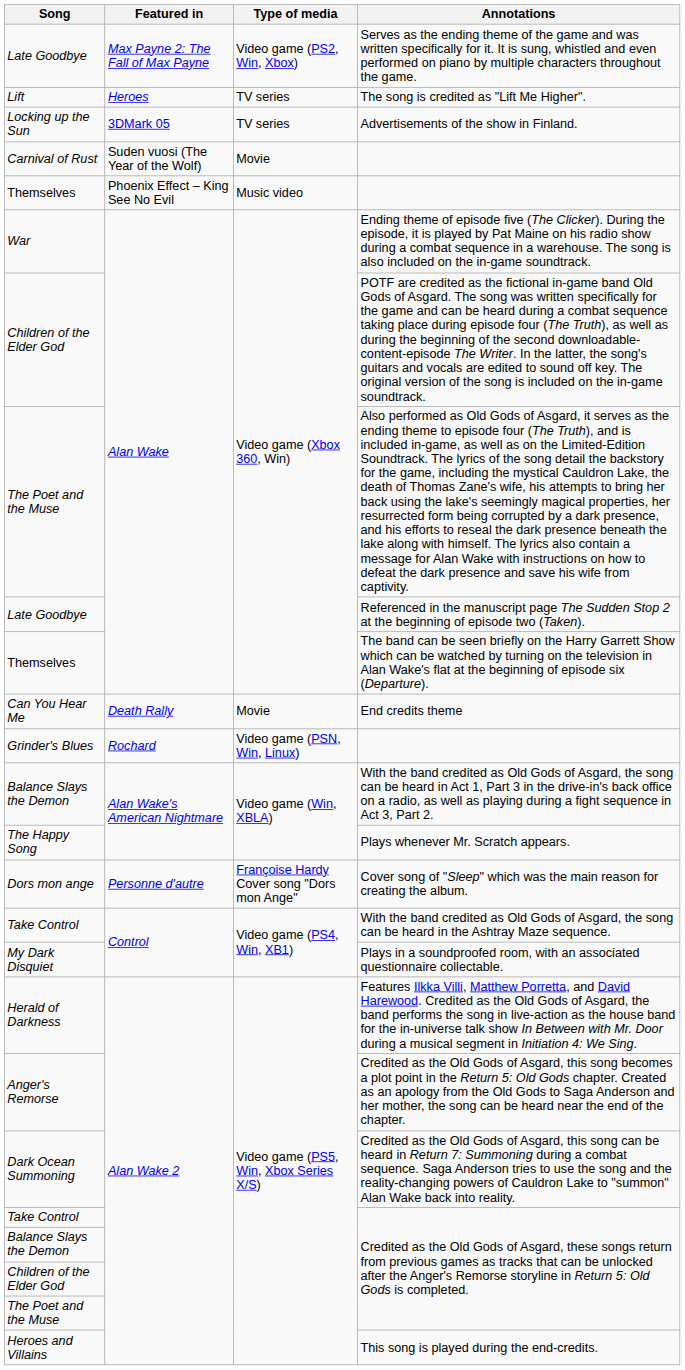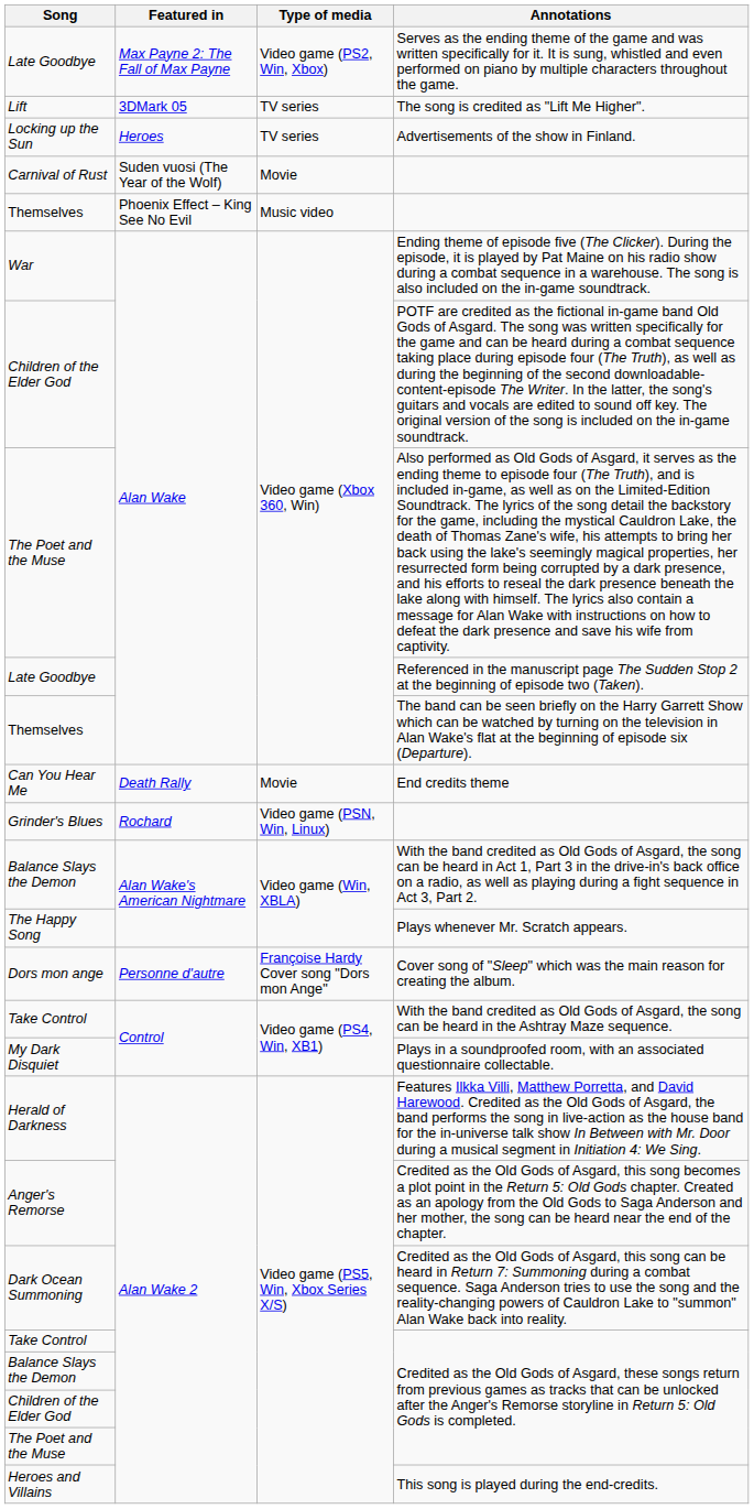 <table class="wikitable">
 <tr>
 <th width=120>Song</th>
 <th width=155>Featured in</th>
 <th width=150>Type of media</th>
 <th width=400>Annotations</th>
 </tr>
 <tr>
 <td><em>Late Goodbye</em></td>
 <td><em><a href='#'>Max Payne 2: The Fall of Max Payne</a></em></td>
 <td>Video game  (<a href='#'>PS2</a>, <a href='#'>Win</a>, <a href='#'>Xbox</a>)</td>
 <td>Serves as the ending theme of the game and was written specifically for it. It is sung, whistled and even performed on piano by multiple characters throughout the game.</td>
 </tr>
 <tr>
 <td><em>Lift</em></td>
-<td><em><a href='#'>Heroes</a></em></td>
+<td><a href='#'>3DMark 05</a></td>
 <td>TV series</td>
 <td>The song is credited as "Lift Me Higher".</td>
 </tr>
 <tr>
 <td><em>Locking up the Sun</em></td>
-<td><a href='#'>3DMark 05</a></td>
+<td><em><a href='#'>Heroes</a></em></td>
 <td>TV series</td>
 <td>Advertisements of the show in Finland.</td>
 </tr>
 <tr>
 <td><em>Carnival of Rust</em></td>
 <td>Suden vuosi (The Year of the Wolf)</td>
 <td>Movie</td>
 </tr>
 <tr>
 <td>Themselves</td>
 <td>Phoenix Effect – King See No Evil</td>
 <td>Music video</td>
 <td></td>
 </tr>
 <tr>
 <td><em>War</em></td>
 <td rowspan="5"><em><a href='#'>Alan Wake</a></em></td>
 <td rowspan="5">Video game (<a href='#'>Xbox 360</a>, Win)</td>
 <td>Ending theme of episode five (<em>The Clicker</em>). During the episode, it is played by Pat Maine on his radio show during a combat sequence in a warehouse. The song is also included on the in-game soundtrack.</td>
 </tr>
 <tr>
 <td><em>Children of the Elder God</em></td>
 <td>POTF are credited as the fictional in-game band Old Gods of Asgard. The song was written specifically for the game and can be heard during a combat sequence taking place during episode four (<em>The Truth</em>), as well as during the beginning of the second downloadable-content-episode <em>The Writer</em>. In the latter, the song's guitars and vocals are edited to sound off key. The original version of the song is included on the in-game soundtrack.</td>
 </tr>
 <tr>
 <td><em>The Poet and the Muse</em></td>
 <td>Also performed as Old Gods of Asgard, it serves as the ending theme to episode four (<em>The Truth</em>), and is included in-game, as well as on the Limited-Edition Soundtrack. The lyrics of the song detail the backstory for the game, including the mystical Cauldron Lake, the death of Thomas Zane's wife, his attempts to bring her back using the lake's seemingly magical properties, her resurrected form being corrupted by a dark presence, and his efforts to reseal the dark presence beneath the lake along with himself. The lyrics also contain a message for Alan Wake with instructions on how to defeat the dark presence and save his wife from captivity.</td>
 </tr>
 <tr>
 <td><em>Late Goodbye</em></td>
 <td>Referenced in the manuscript page <em>The Sudden Stop 2</em> at the beginning of episode two (<em>Taken</em>).</td>
 </tr>
 <tr>
 <td>Themselves</td>
 <td>The band can be seen briefly on the Harry Garrett Show which can be watched by turning on the television in Alan Wake's flat at the beginning of episode six (<em>Departure</em>).</td>
 </tr>
 <tr>
 <td><em>Can You Hear Me</em></td>
 <td><em><a href='#'>Death Rally</a></em></td>
 <td>Movie</td>
 <td>End credits theme</td>
 </tr>
 <tr>
 <td><em>Grinder's Blues</em></td>
 <td><em><a href='#'>Rochard</a></em></td>
 <td>Video game (<a href='#'>PSN</a>, <a href='#'>Win</a>, <a href='#'>Linux</a>)</td>
 </tr>
 <tr>
 <td><em>Balance Slays the Demon</em></td>
 <td rowspan="2"><em><a href='#'>Alan Wake's American Nightmare</a></em></td>
 <td rowspan="2">Video game (<a href='#'>Win</a>, <a href='#'>XBLA</a>)</td>
 <td>With the band credited as Old Gods of Asgard, the song can be heard in Act 1, Part 3 in the drive-in's back office on a radio, as well as playing during a fight sequence in Act 3, Part 2.</td>
 </tr>
 <tr>
 <td><em>The Happy Song</em></td>
 <td>Plays whenever Mr. Scratch appears.</td>
 </tr>
 <tr>
 <td><em>Dors mon ange</em></td>
 <td><em><a href='#'>Personne d'autre</a></em></td>
 <td><a href='#'>Françoise Hardy</a> Cover song "Dors mon Ange"</td>
 <td>Cover song of "<em>Sleep</em>" which was the main reason for creating the album.</td>
 </tr>
 <tr>
 <td><em>Take Control</em></td>
 <td rowspan="2"><em><a href='#'>Control</a></em></td>
 <td rowspan="2">Video game (<a href='#'>PS4</a>, <a href='#'>Win</a>, <a href='#'>XB1</a>)</td>
 <td>With the band credited as Old Gods of Asgard, the song can be heard in the Ashtray Maze sequence.</td>
 </tr>
 <tr>
 <td><em>My Dark Disquiet</em></td>
 <td>Plays in a soundproofed room, with an associated questionnaire collectable.</td>
 </tr>
 <tr>
 <td><em>Herald of Darkness</em></td>
 <td rowspan="8"><em><a href='#'>Alan Wake 2</a></em></td>
 <td rowspan="8">Video game (<a href='#'>PS5</a>, <a href='#'>Win</a>, <a href='#'>Xbox Series X/S</a>)</td>
 <td>Features <a href='#'>Ilkka Villi</a>, <a href='#'>Matthew Porretta</a>, and <a href='#'>David Harewood</a>. Credited as the Old Gods of Asgard, the band performs the song in live-action as the house band for the in-universe talk show <em>In Between with Mr. Door</em> during a musical segment in <em>Initiation 4: We Sing</em>.</td>
 </tr>
 <tr>
 <td><em>Anger's Remorse</em></td>
 <td>Credited as the Old Gods of Asgard, this song becomes a plot point in the <em>Return 5: Old Gods</em> chapter. Created as an apology from the Old Gods to Saga Anderson and her mother, the song can be heard near the end of the chapter.</td>
 </tr>
 <tr>
 <td><em>Dark Ocean Summoning</em></td>
 <td>Credited as the Old Gods of Asgard, this song can be heard in <em>Return 7: Summoning</em> during a combat sequence. Saga Anderson tries to use the song and the reality-changing powers of Cauldron Lake to "summon" Alan Wake back into reality.</td>
 </tr>
 <tr>
 <td><em>Take Control</em></td>
 <td rowspan="4">Credited as the Old Gods of Asgard, these songs return from previous games as tracks that can be unlocked after the Anger's Remorse storyline in <em>Return 5: Old Gods</em> is completed.</td>
 </tr>
 <tr>
 <td><em>Balance Slays the Demon</em></td>
 </tr>
 <tr>
 <td><em>Children of the Elder God</em></td>
 </tr>
 <tr>
 <td><em>The Poet and the Muse</em></td>
 </tr>
 <tr>
 <td><em>Heroes and Villains</em></td>
 <td>This song is played during the end-credits.</td>
 </tr>
 </table>
